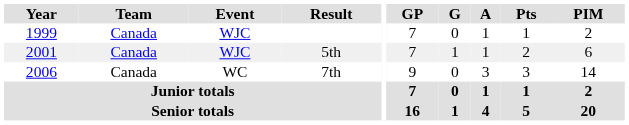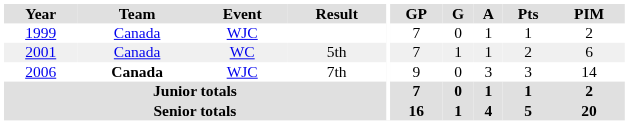 <table border="0" cellpadding="1" cellspacing="0" ID="Table3" style="text-align:center; width:40em">
 <tr ALIGN="center" bgcolor="#e0e0e0">
 <th>Year</th>
 <th>Team</th>
 <th>Event</th>
 <th>Result</th>
 <th rowspan="99" bgcolor="#ffffff"></th>
 <th>GP</th>
 <th>G</th>
 <th>A</th>
 <th>Pts</th>
 <th>PIM</th>
 </tr>
 <tr>
 <td><a href='#'>1999</a></td>
 <td><a href='#'>Canada</a></td>
 <td><a href='#'>WJC</a></td>
 <td></td>
 <td>7</td>
 <td>0</td>
 <td>1</td>
 <td>1</td>
 <td>2</td>
 </tr>
 <tr bgcolor="#f0f0f0">
 <td><a href='#'>2001</a></td>
 <td><a href='#'>Canada</a></td>
-<td><a href='#'>WJC</a></td>
+<td><a href='#'>WC</a></td>
 <td>5th</td>
 <td>7</td>
 <td>1</td>
 <td>1</td>
 <td>2</td>
 <td>6</td>
 </tr>
 <tr>
 <td><a href='#'>2006</a></td>
-<td>Canada</td>
-<td>WC</td>
+<td><strong>Canada</strong></td>
+<td><a href='#'>WJC</a></td>
 <td>7th</td>
 <td>9</td>
 <td>0</td>
 <td>3</td>
 <td>3</td>
 <td>14</td>
 </tr>
 <tr bgcolor="#e0e0e0">
 <th colspan=4>Junior totals</th>
 <th>7</th>
 <th>0</th>
 <th>1</th>
 <th>1</th>
 <th>2</th>
 </tr>
 <tr bgcolor="#e0e0e0">
 <th colspan=4>Senior totals</th>
 <th>16</th>
 <th>1</th>
 <th>4</th>
 <th>5</th>
 <th>20</th>
 </tr>
 </table>
